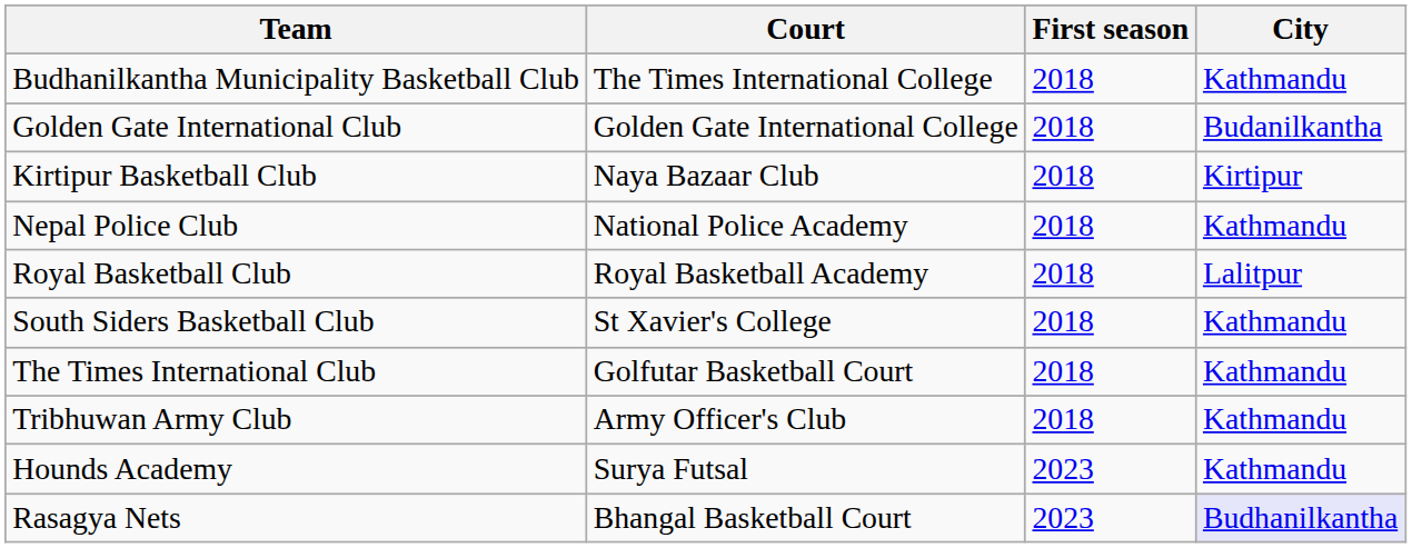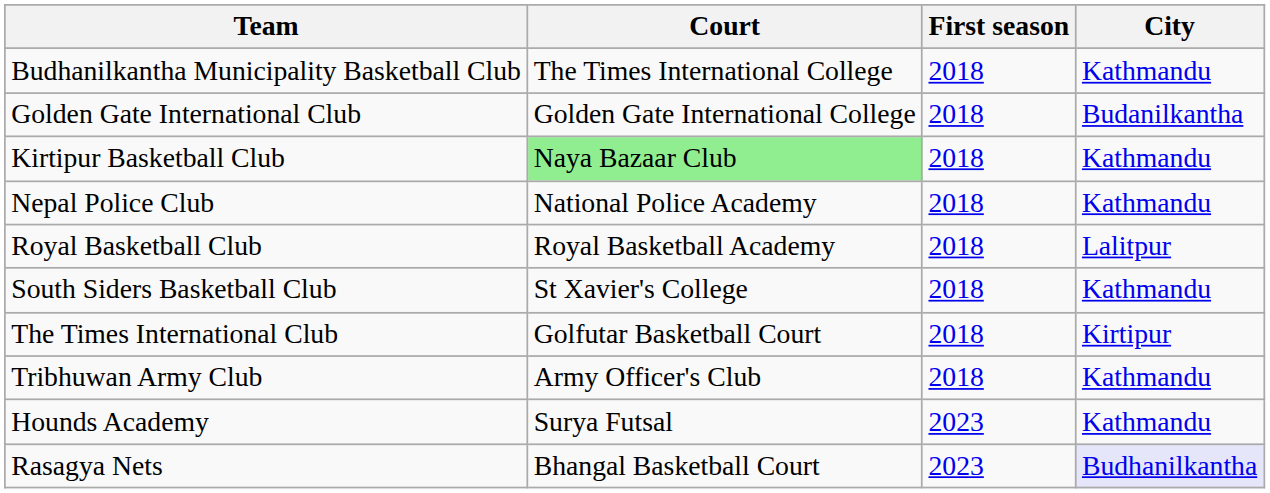 <table class="wikitable">
 <tr>
 <th>Team</th>
 <th>Court</th>
 <th>First season</th>
 <th>City</th>
 </tr>
 <tr>
 <td>Budhanilkantha Municipality Basketball Club</td>
 <td>The Times International College</td>
 <td><a href='#'>2018</a></td>
 <td><a href='#'>Kathmandu</a></td>
 </tr>
 <tr>
 <td>Golden Gate International Club</td>
 <td>Golden Gate International College</td>
 <td><a href='#'>2018</a></td>
 <td><a href='#'>Budanilkantha</a></td>
 </tr>
 <tr>
 <td>Kirtipur Basketball Club</td>
-<td>Naya Bazaar Club</td>
+<td style="background: lightgreen;">Naya Bazaar Club</td>
 <td><a href='#'>2018</a></td>
-<td><a href='#'>Kirtipur</a></td>
+<td><a href='#'>Kathmandu</a></td>
 </tr>
 <tr>
 <td>Nepal Police Club</td>
 <td>National Police Academy</td>
 <td><a href='#'>2018</a></td>
 <td><a href='#'>Kathmandu</a></td>
 </tr>
 <tr>
 <td>Royal Basketball Club</td>
 <td>Royal Basketball Academy</td>
 <td><a href='#'>2018</a></td>
 <td><a href='#'>Lalitpur</a></td>
 </tr>
 <tr>
 <td>South Siders Basketball Club</td>
 <td>St Xavier's College</td>
 <td><a href='#'>2018</a></td>
 <td><a href='#'>Kathmandu</a></td>
 </tr>
 <tr>
 <td>The Times International Club</td>
 <td>Golfutar Basketball Court</td>
 <td><a href='#'>2018</a></td>
-<td><a href='#'>Kathmandu</a></td>
+<td><a href='#'>Kirtipur</a></td>
 </tr>
 <tr>
 <td>Tribhuwan Army Club</td>
 <td>Army Officer's Club</td>
 <td><a href='#'>2018</a></td>
 <td><a href='#'>Kathmandu</a></td>
 </tr>
 <tr>
 <td>Hounds Academy</td>
 <td>Surya Futsal</td>
 <td><a href='#'>2023</a></td>
 <td><a href='#'>Kathmandu</a></td>
 </tr>
 <tr>
 <td>Rasagya Nets</td>
 <td>Bhangal Basketball Court</td>
 <td><a href='#'>2023</a></td>
 <td style="background: lavender;"><a href='#'>Budhanilkantha</a></td>
 </tr>
 </table>
